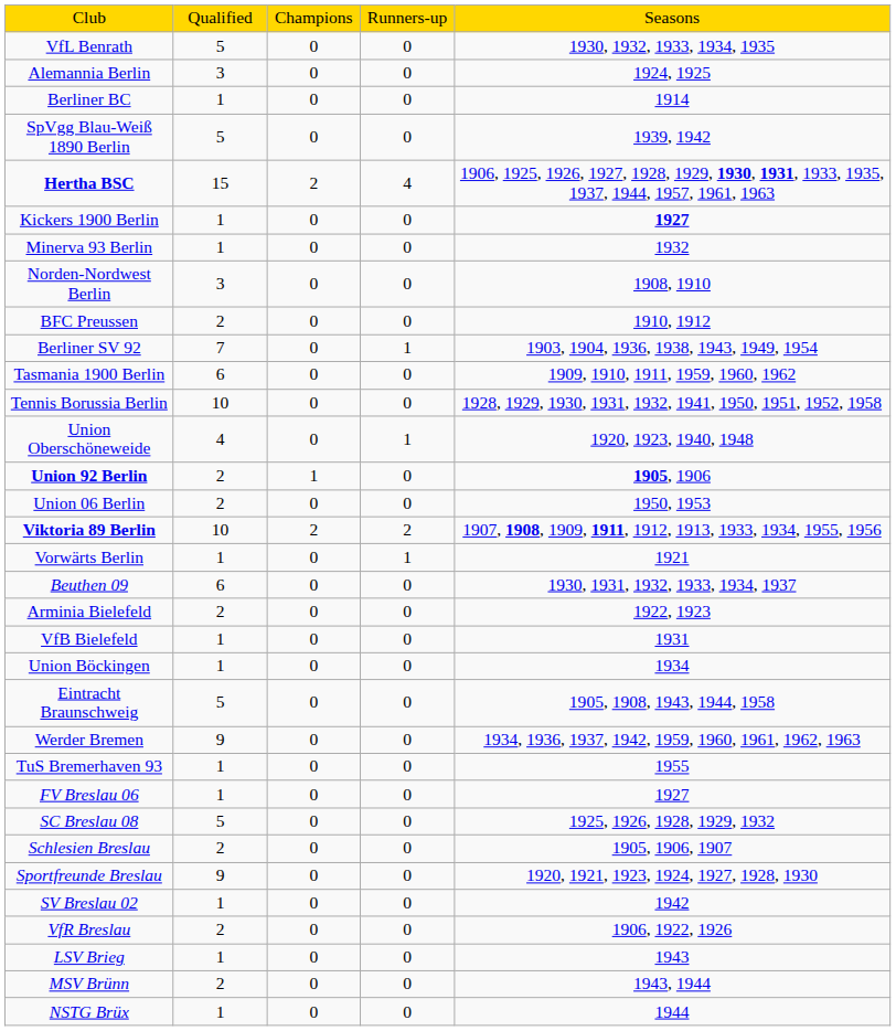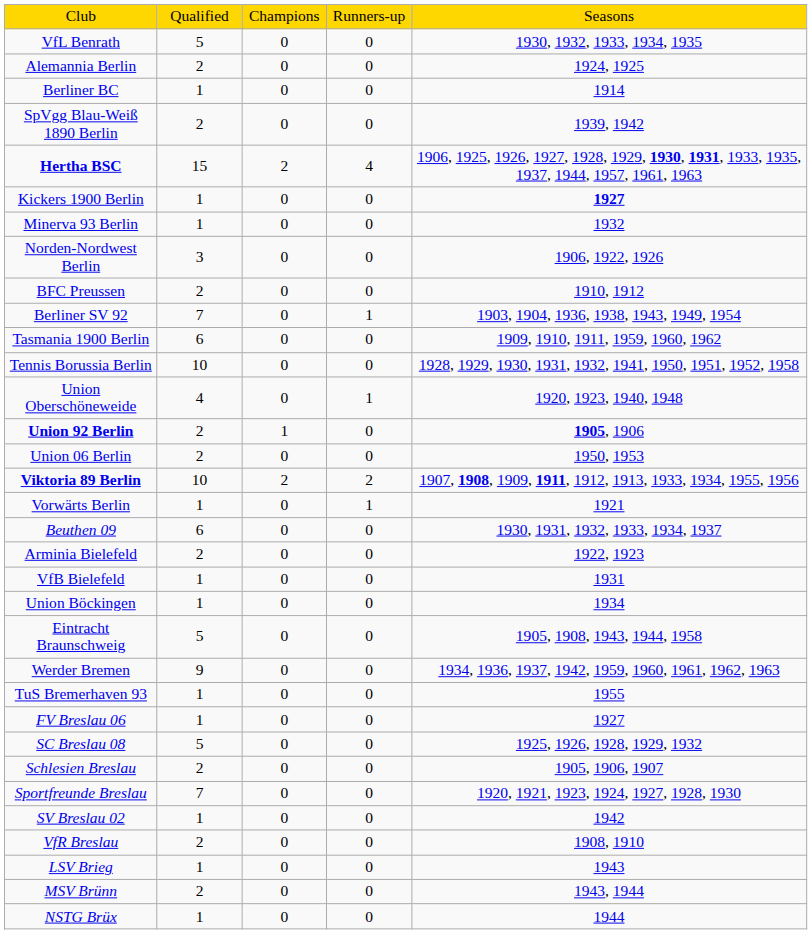 <table class="wikitable sortable">
 <tr align="center" bgcolor="#FFD700">
 <td width="150">Club</td>
 <td width="80">Qualified</td>
 <td width="80">Champions</td>
 <td width="80">Runners-up</td>
 <td width="400">Seasons</td>
 </tr>
 <tr align="center">
 <td><a href='#'>VfL Benrath</a></td>
 <td>5</td>
 <td>0</td>
 <td>0</td>
 <td><a href='#'>1930</a>, <a href='#'>1932</a>, <a href='#'>1933</a>, <a href='#'>1934</a>, <a href='#'>1935</a></td>
 </tr>
 <tr align="center">
 <td><a href='#'>Alemannia Berlin</a></td>
-<td>3</td>
+<td>2</td>
 <td>0</td>
 <td>0</td>
 <td><a href='#'>1924</a>, <a href='#'>1925</a></td>
 </tr>
 <tr align="center">
 <td><a href='#'>Berliner BC</a></td>
 <td>1</td>
 <td>0</td>
 <td>0</td>
 <td><a href='#'>1914</a></td>
 </tr>
 <tr align="center">
 <td><a href='#'>SpVgg Blau-Weiß 1890 Berlin</a></td>
-<td>5</td>
+<td>2</td>
 <td>0</td>
 <td>0</td>
 <td><a href='#'>1939</a>, <a href='#'>1942</a></td>
 </tr>
 <tr align="center">
 <td><strong><a href='#'>Hertha BSC</a></strong></td>
 <td>15</td>
 <td>2</td>
 <td>4</td>
 <td><a href='#'>1906</a>, <a href='#'>1925</a>, <a href='#'>1926</a>, <a href='#'>1927</a>, <a href='#'>1928</a>, <a href='#'>1929</a>, <strong><a href='#'>1930</a></strong>, <strong><a href='#'>1931</a></strong>, <a href='#'>1933</a>, <a href='#'>1935</a>, <a href='#'>1937</a>, <a href='#'>1944</a>, <a href='#'>1957</a>, <a href='#'>1961</a>, <a href='#'>1963</a></td>
 </tr>
 <tr align="center">
 <td><a href='#'>Kickers 1900 Berlin</a></td>
 <td>1</td>
 <td>0</td>
 <td>0</td>
 <td><strong><a href='#'>1927</a></strong></td>
 </tr>
 <tr align="center">
 <td><a href='#'>Minerva 93 Berlin</a></td>
 <td>1</td>
 <td>0</td>
 <td>0</td>
 <td><a href='#'>1932</a></td>
 </tr>
 <tr align="center">
 <td><a href='#'>Norden-Nordwest Berlin</a></td>
 <td>3</td>
 <td>0</td>
 <td>0</td>
-<td><a href='#'>1908</a>, <a href='#'>1910</a></td>
+<td><a href='#'>1906</a>, <a href='#'>1922</a>, <a href='#'>1926</a></td>
 </tr>
 <tr align="center">
 <td><a href='#'>BFC Preussen</a></td>
 <td>2</td>
 <td>0</td>
 <td>0</td>
 <td><a href='#'>1910</a>, <a href='#'>1912</a></td>
 </tr>
 <tr align="center">
 <td><a href='#'>Berliner SV 92</a></td>
 <td>7</td>
 <td>0</td>
 <td>1</td>
 <td><a href='#'>1903</a>, <a href='#'>1904</a>, <a href='#'>1936</a>, <a href='#'>1938</a>, <a href='#'>1943</a>, <a href='#'>1949</a>, <a href='#'>1954</a></td>
 </tr>
 <tr align="center">
 <td><a href='#'>Tasmania 1900 Berlin</a></td>
 <td>6</td>
 <td>0</td>
 <td>0</td>
 <td><a href='#'>1909</a>, <a href='#'>1910</a>, <a href='#'>1911</a>, <a href='#'>1959</a>, <a href='#'>1960</a>, <a href='#'>1962</a></td>
 </tr>
 <tr align="center">
 <td><a href='#'>Tennis Borussia Berlin</a></td>
 <td>10</td>
 <td>0</td>
 <td>0</td>
 <td><a href='#'>1928</a>, <a href='#'>1929</a>, <a href='#'>1930</a>, <a href='#'>1931</a>, <a href='#'>1932</a>, <a href='#'>1941</a>, <a href='#'>1950</a>, <a href='#'>1951</a>, <a href='#'>1952</a>, <a href='#'>1958</a></td>
 </tr>
 <tr align="center">
 <td><a href='#'>Union Oberschöneweide</a></td>
 <td>4</td>
 <td>0</td>
 <td>1</td>
 <td><a href='#'>1920</a>, <a href='#'>1923</a>, <a href='#'>1940</a>, <a href='#'>1948</a></td>
 </tr>
 <tr align="center">
 <td><strong><a href='#'>Union 92 Berlin</a></strong></td>
 <td>2</td>
 <td>1</td>
 <td>0</td>
 <td><strong><a href='#'>1905</a></strong>, <a href='#'>1906</a></td>
 </tr>
 <tr align="center">
 <td><a href='#'>Union 06 Berlin</a></td>
 <td>2</td>
 <td>0</td>
 <td>0</td>
 <td><a href='#'>1950</a>, <a href='#'>1953</a></td>
 </tr>
 <tr align="center">
 <td><strong><a href='#'>Viktoria 89 Berlin</a></strong></td>
 <td>10</td>
 <td>2</td>
 <td>2</td>
 <td><a href='#'>1907</a>, <strong><a href='#'>1908</a></strong>, <a href='#'>1909</a>, <strong><a href='#'>1911</a></strong>, <a href='#'>1912</a>, <a href='#'>1913</a>, <a href='#'>1933</a>, <a href='#'>1934</a>, <a href='#'>1955</a>, <a href='#'>1956</a></td>
 </tr>
 <tr align="center">
 <td><a href='#'>Vorwärts Berlin</a></td>
 <td>1</td>
 <td>0</td>
 <td>1</td>
 <td><a href='#'>1921</a></td>
 </tr>
 <tr align="center">
 <td><em><a href='#'>Beuthen 09</a></em></td>
 <td>6</td>
 <td>0</td>
 <td>0</td>
 <td><a href='#'>1930</a>, <a href='#'>1931</a>, <a href='#'>1932</a>, <a href='#'>1933</a>, <a href='#'>1934</a>, <a href='#'>1937</a></td>
 </tr>
 <tr align="center">
 <td><a href='#'>Arminia Bielefeld</a></td>
 <td>2</td>
 <td>0</td>
 <td>0</td>
 <td><a href='#'>1922</a>, <a href='#'>1923</a></td>
 </tr>
 <tr align="center">
 <td><a href='#'>VfB Bielefeld</a></td>
 <td>1</td>
 <td>0</td>
 <td>0</td>
 <td><a href='#'>1931</a></td>
 </tr>
 <tr align="center">
 <td><a href='#'>Union Böckingen</a></td>
 <td>1</td>
 <td>0</td>
 <td>0</td>
 <td><a href='#'>1934</a></td>
 </tr>
 <tr align="center">
 <td><a href='#'>Eintracht Braunschweig</a></td>
 <td>5</td>
 <td>0</td>
 <td>0</td>
 <td><a href='#'>1905</a>, <a href='#'>1908</a>, <a href='#'>1943</a>, <a href='#'>1944</a>, <a href='#'>1958</a></td>
 </tr>
 <tr align="center">
 <td><a href='#'>Werder Bremen</a></td>
 <td>9</td>
 <td>0</td>
 <td>0</td>
 <td><a href='#'>1934</a>, <a href='#'>1936</a>, <a href='#'>1937</a>, <a href='#'>1942</a>, <a href='#'>1959</a>, <a href='#'>1960</a>, <a href='#'>1961</a>, <a href='#'>1962</a>, <a href='#'>1963</a></td>
 </tr>
 <tr align="center">
 <td><a href='#'>TuS Bremerhaven 93</a></td>
 <td>1</td>
 <td>0</td>
 <td>0</td>
 <td><a href='#'>1955</a></td>
 </tr>
 <tr align="center">
 <td><em><a href='#'>FV Breslau 06</a></em></td>
 <td>1</td>
 <td>0</td>
 <td>0</td>
 <td><a href='#'>1927</a></td>
 </tr>
 <tr align="center">
 <td><em><a href='#'>SC Breslau 08</a></em></td>
 <td>5</td>
 <td>0</td>
 <td>0</td>
 <td><a href='#'>1925</a>, <a href='#'>1926</a>, <a href='#'>1928</a>, <a href='#'>1929</a>, <a href='#'>1932</a></td>
 </tr>
 <tr align="center">
 <td><em><a href='#'>Schlesien Breslau</a></em></td>
 <td>2</td>
 <td>0</td>
 <td>0</td>
 <td><a href='#'>1905</a>, <a href='#'>1906</a>, <a href='#'>1907</a></td>
 </tr>
 <tr align="center">
 <td><em><a href='#'>Sportfreunde Breslau</a></em></td>
-<td>9</td>
+<td>7</td>
 <td>0</td>
 <td>0</td>
 <td><a href='#'>1920</a>, <a href='#'>1921</a>, <a href='#'>1923</a>, <a href='#'>1924</a>, <a href='#'>1927</a>, <a href='#'>1928</a>, <a href='#'>1930</a></td>
 </tr>
 <tr align="center">
 <td><em><a href='#'>SV Breslau 02</a></em></td>
 <td>1</td>
 <td>0</td>
 <td>0</td>
 <td><a href='#'>1942</a></td>
 </tr>
 <tr align="center">
 <td><em><a href='#'>VfR Breslau</a></em></td>
 <td>2</td>
 <td>0</td>
 <td>0</td>
-<td><a href='#'>1906</a>, <a href='#'>1922</a>, <a href='#'>1926</a></td>
+<td><a href='#'>1908</a>, <a href='#'>1910</a></td>
 </tr>
 <tr align="center">
 <td><em><a href='#'>LSV Brieg</a></em></td>
 <td>1</td>
 <td>0</td>
 <td>0</td>
 <td><a href='#'>1943</a></td>
 </tr>
 <tr align="center">
 <td><em><a href='#'>MSV Brünn</a></em></td>
 <td>2</td>
 <td>0</td>
 <td>0</td>
 <td><a href='#'>1943</a>, <a href='#'>1944</a></td>
 </tr>
 <tr align="center">
 <td><em><a href='#'>NSTG Brüx</a></em></td>
 <td>1</td>
 <td>0</td>
 <td>0</td>
 <td><a href='#'>1944</a></td>
 </tr>
 </table>
